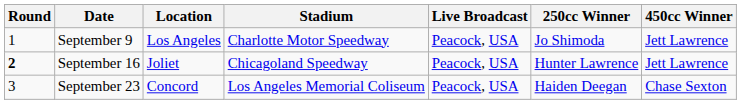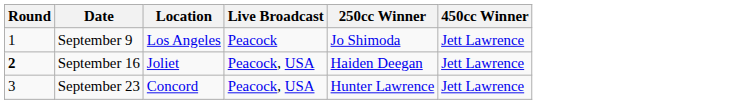 <table class="wikitable">
 <tr>
 <th>Round</th>
 <th>Date</th>
 <th>Location</th>
-<th>Stadium</th>
 <th>Live Broadcast</th>
 <th>250cc Winner</th>
 <th>450cc Winner</th>
 </tr>
 <tr>
 <td>1</td>
 <td>September 9</td>
 <td> <a href='#'>Los Angeles</a></td>
-<td><a href='#'>Charlotte Motor Speedway</a></td>
-<td><a href='#'>Peacock</a>, <a href='#'>USA</a></td>
+<td><a href='#'>Peacock</a></td>
 <td> <a href='#'>Jo Shimoda</a></td>
 <td> <a href='#'>Jett Lawrence</a></td>
 </tr>
 <tr>
 <td><strong>2</strong></td>
 <td>September 16</td>
 <td> <a href='#'>Joliet</a></td>
-<td><a href='#'>Chicagoland Speedway</a></td>
 <td><a href='#'>Peacock</a>, <a href='#'>USA</a></td>
-<td> <a href='#'>Hunter Lawrence</a></td>
+<td> <a href='#'>Haiden Deegan</a></td>
 <td> <a href='#'>Jett Lawrence</a></td>
 </tr>
 <tr>
 <td>3</td>
 <td>September 23</td>
 <td> <a href='#'>Concord</a></td>
-<td><a href='#'>Los Angeles Memorial Coliseum</a></td>
 <td><a href='#'>Peacock</a>, <a href='#'>USA</a></td>
-<td> <a href='#'>Haiden Deegan</a></td>
-<td> <a href='#'>Chase Sexton</a></td>
+<td> <a href='#'>Hunter Lawrence</a></td>
+<td> <a href='#'>Jett Lawrence</a></td>
 </tr>
 </table>
